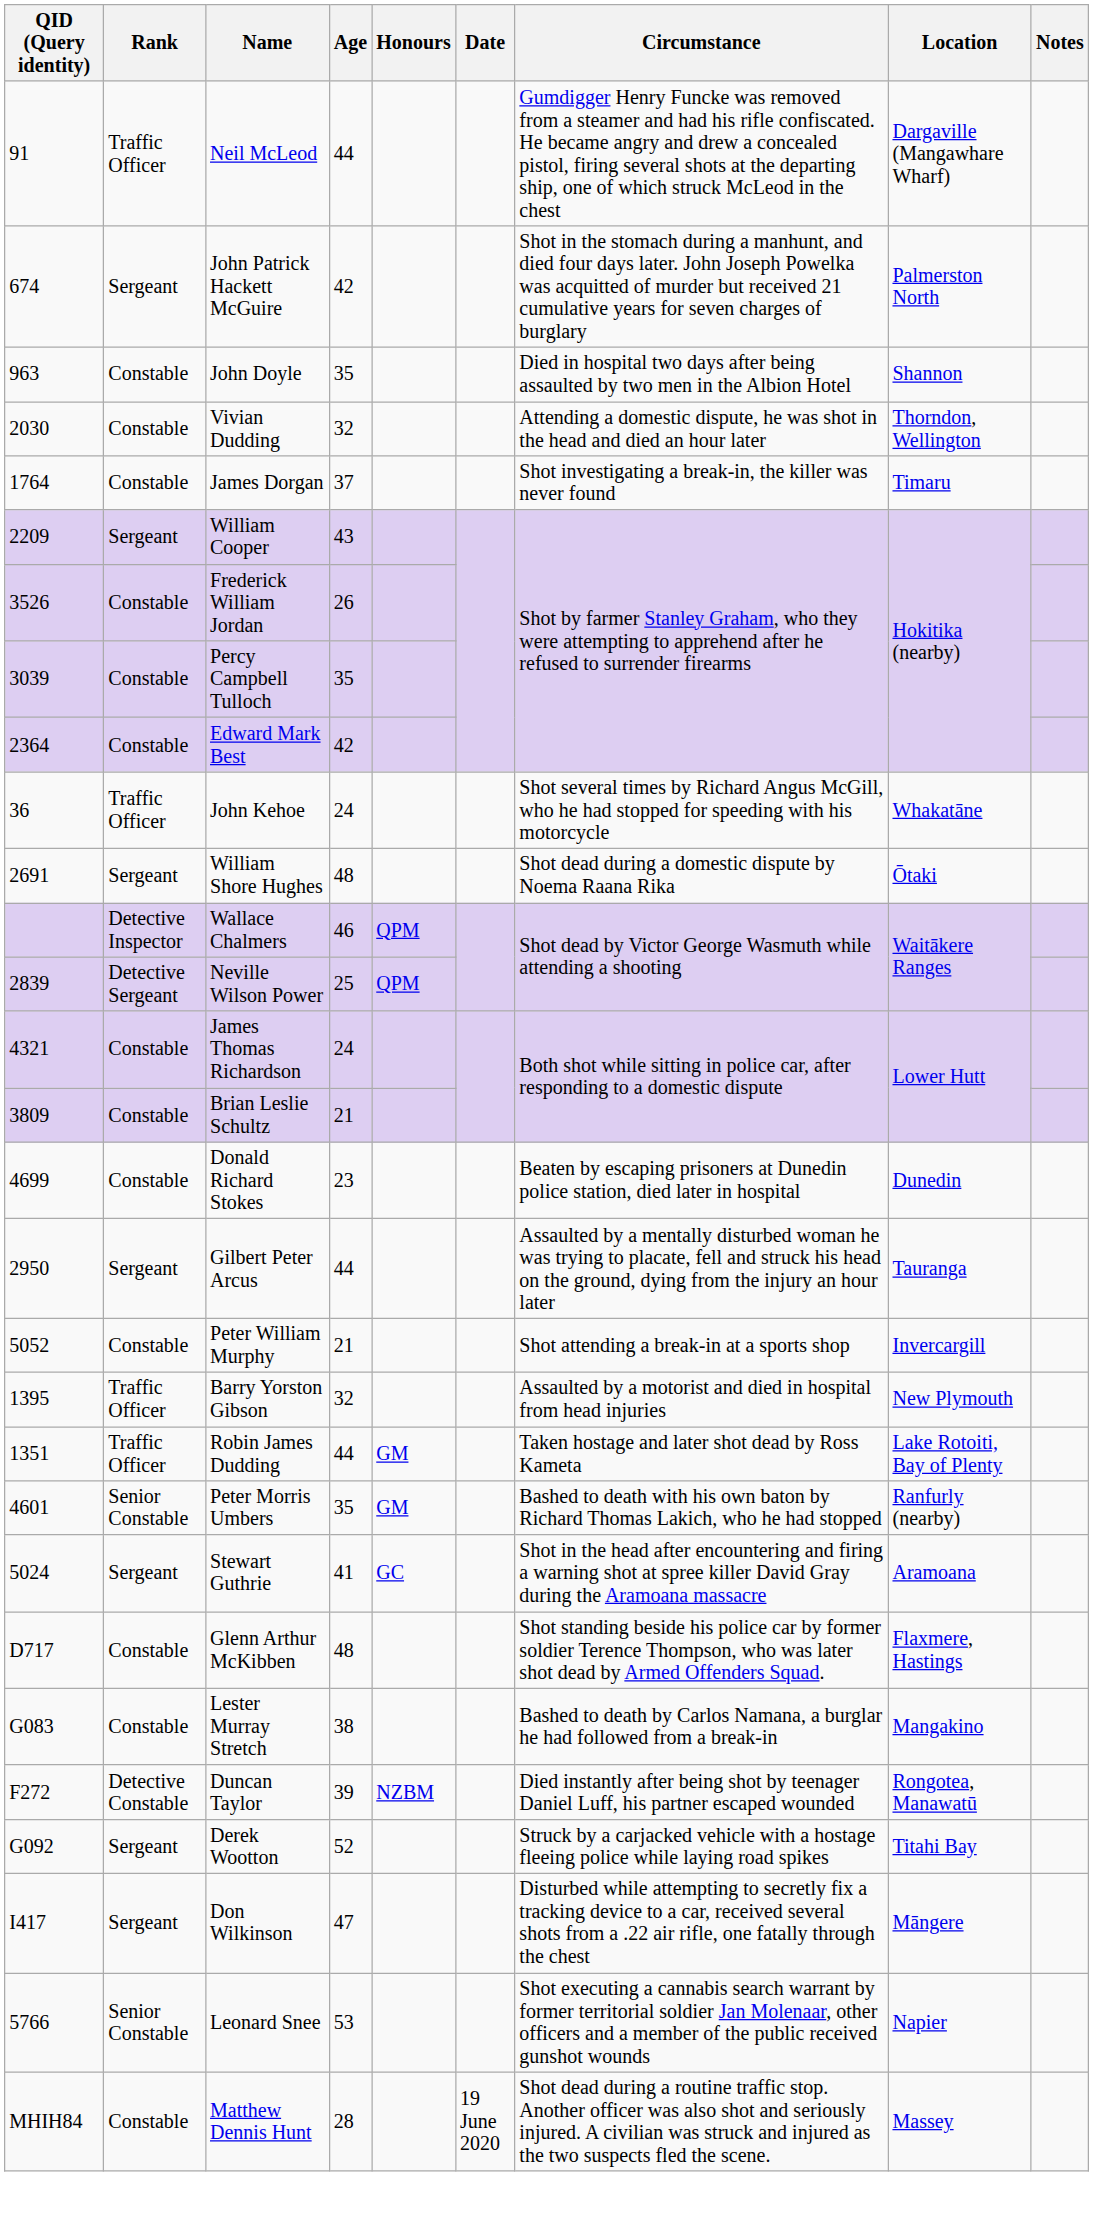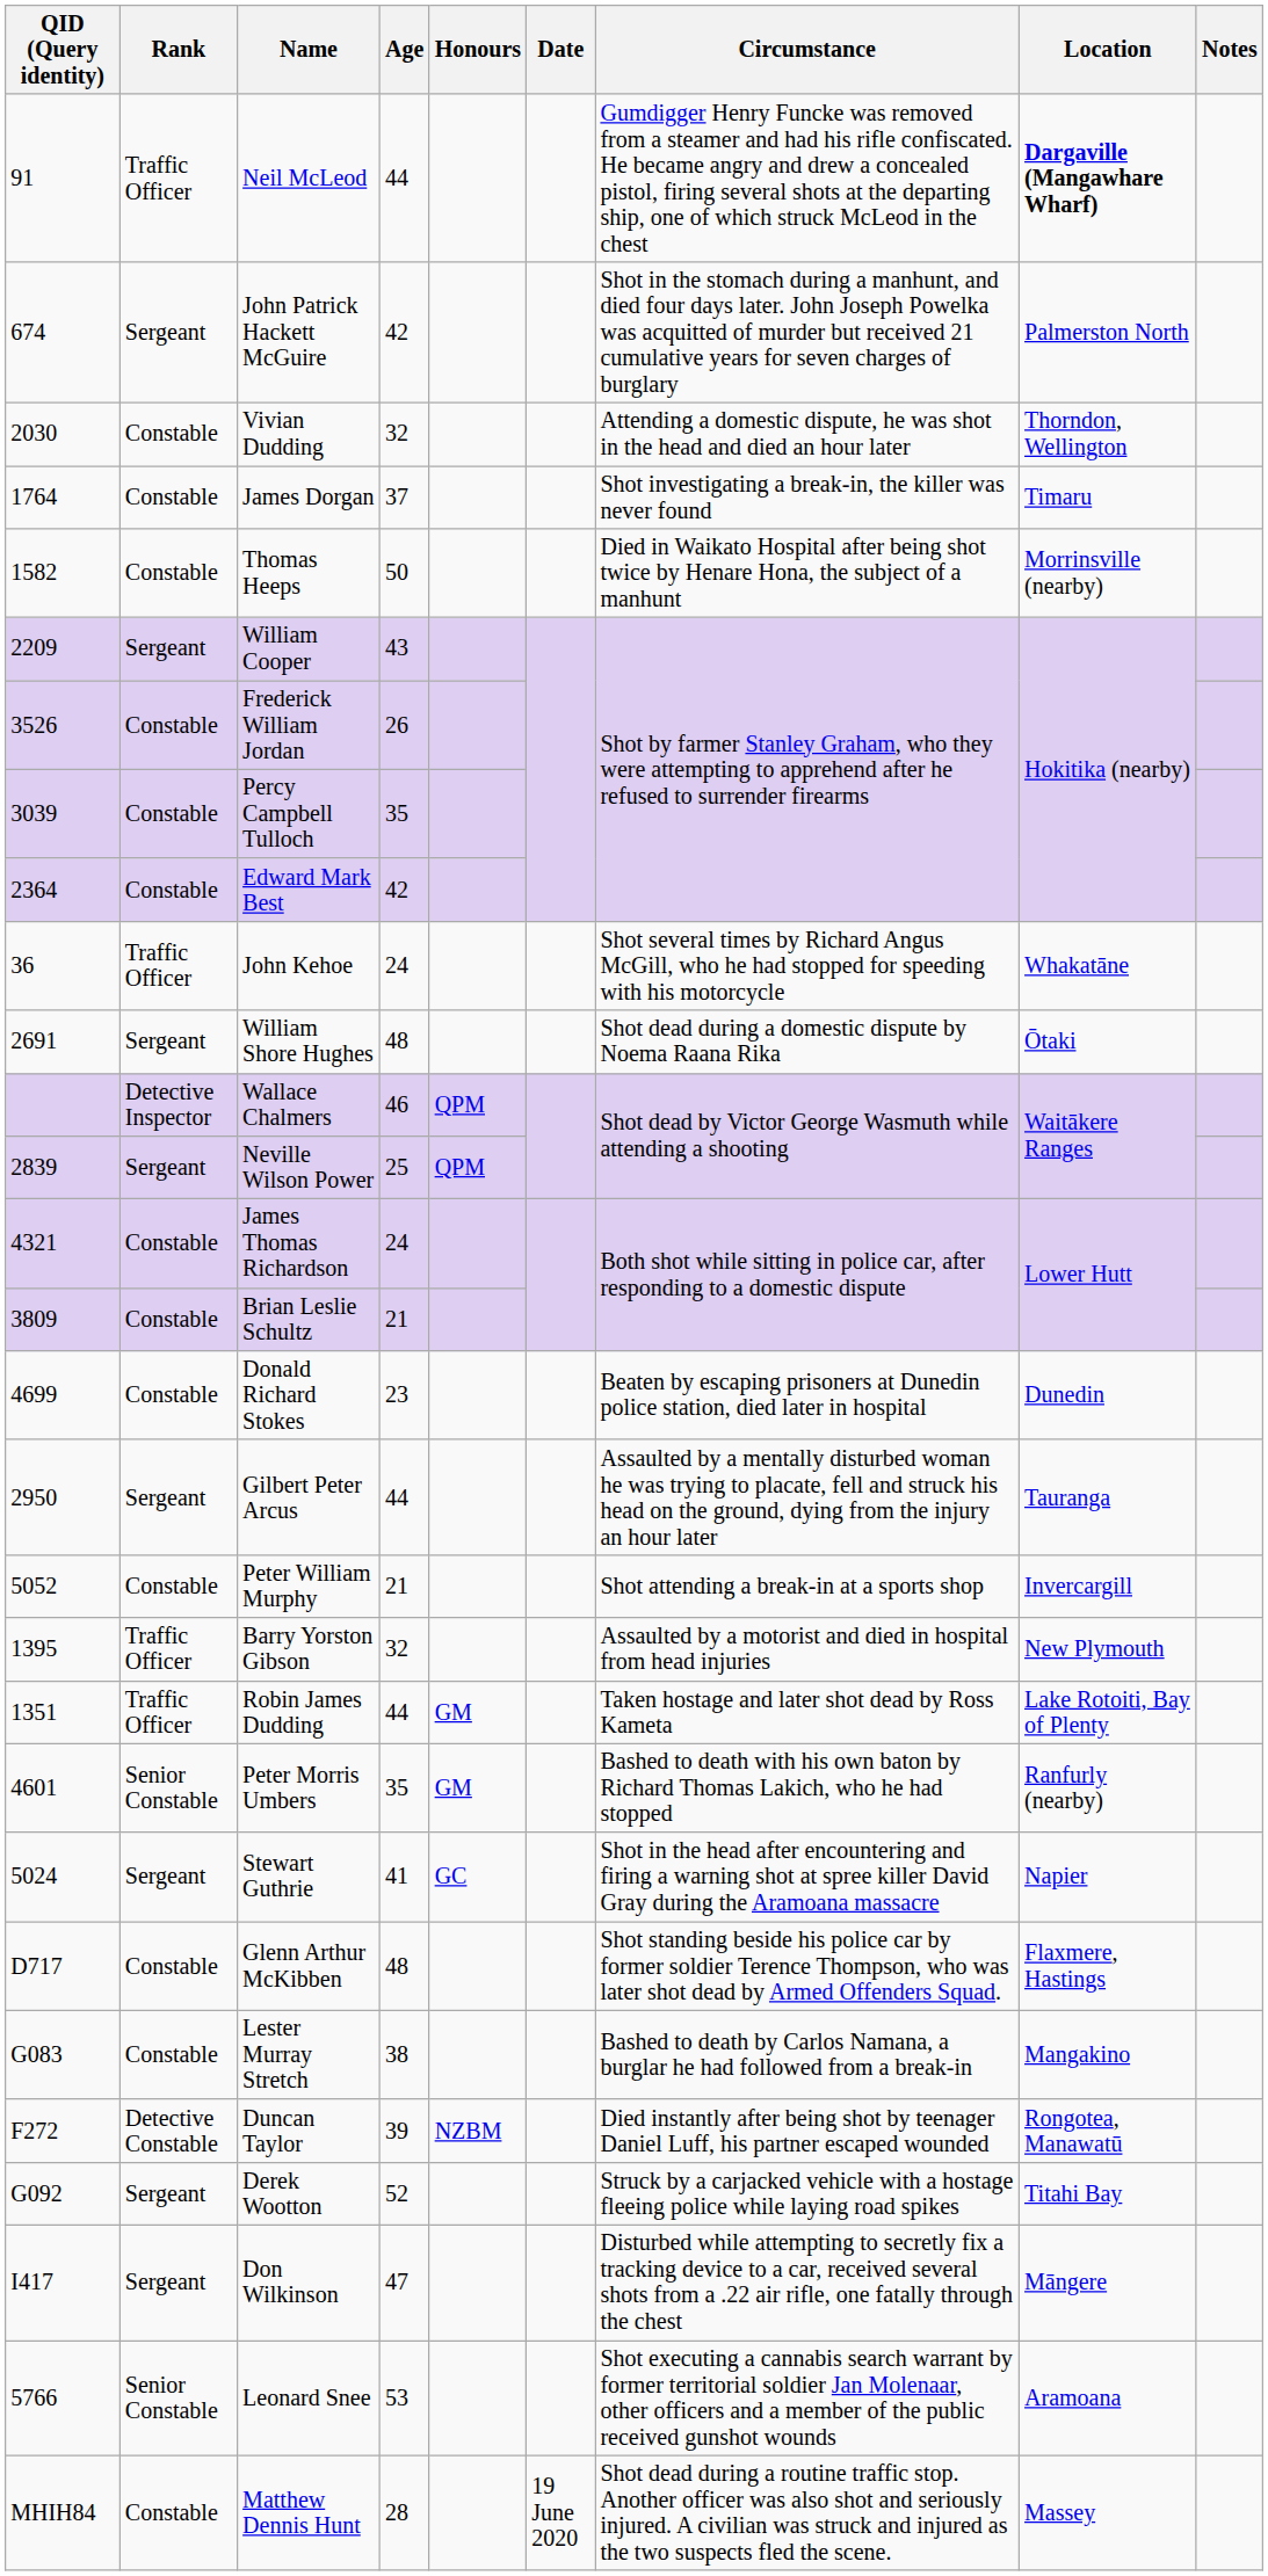 <table class="wikitable sortable">
 <tr>
 <th>QID (Query identity)</th>
 <th class="unsortable">Rank</th>
 <th>Name</th>
 <th>Age</th>
 <th>Honours</th>
 <th>Date</th>
 <th class="unsortable">Circumstance</th>
 <th>Location</th>
 <th class="unsortable">Notes</th>
 </tr>
 <tr>
 <td>91</td>
 <td>Traffic Officer</td>
 <td><a href='#'>Neil McLeod</a></td>
 <td>44</td>
 <td></td>
 <td></td>
 <td><a href='#'>Gumdigger</a> Henry Funcke was removed from a steamer and had his rifle confiscated. He became angry and drew a concealed pistol, firing several shots at the departing ship, one of which struck McLeod in the chest</td>
-<td><a href='#'>Dargaville</a> (Mangawhare Wharf)</td>
+<td><strong><a href='#'>Dargaville</a> (Mangawhare Wharf)</strong></td>
 <td></td>
 </tr>
 <tr>
 <td>674</td>
 <td>Sergeant</td>
 <td>John Patrick Hackett McGuire</td>
 <td>42</td>
 <td></td>
 <td></td>
 <td>Shot in the stomach during a manhunt, and died four days later. John Joseph Powelka was acquitted of murder but received 21 cumulative years for seven charges of burglary</td>
 <td><a href='#'>Palmerston North</a></td>
-<td></td>
-</tr>
-<tr>
-<td>963</td>
-<td>Constable</td>
-<td>John Doyle</td>
-<td>35</td>
-<td></td>
-<td></td>
-<td>Died in hospital two days after being assaulted by two men in the Albion Hotel</td>
-<td><a href='#'>Shannon</a></td>
 <td></td>
 </tr>
 <tr>
 <td>2030</td>
 <td>Constable</td>
 <td>Vivian Dudding</td>
 <td>32</td>
 <td></td>
 <td></td>
 <td>Attending a domestic dispute, he was shot in the head and died an hour later</td>
 <td><a href='#'>Thorndon</a>, <a href='#'>Wellington</a></td>
 <td></td>
 </tr>
 <tr>
 <td>1764</td>
 <td>Constable</td>
 <td>James Dorgan</td>
 <td>37</td>
 <td></td>
 <td></td>
 <td>Shot investigating a break-in, the killer was never found</td>
 <td><a href='#'>Timaru</a></td>
+<td></td>
+</tr>
+<tr>
+<td>1582</td>
+<td>Constable</td>
+<td>Thomas Heeps</td>
+<td>50</td>
+<td></td>
+<td></td>
+<td>Died in Waikato Hospital after being shot twice by Henare Hona, the subject of a manhunt</td>
+<td><a href='#'>Morrinsville</a> (nearby)</td>
 <td></td>
 </tr>
 <tr style="background:#ddcef2;">
 <td>2209</td>
 <td>Sergeant</td>
 <td>William Cooper</td>
 <td>43</td>
 <td></td>
 <td rowspan=4></td>
 <td rowspan=4>Shot by farmer <a href='#'>Stanley Graham</a>, who they were attempting to apprehend after he refused to surrender firearms</td>
 <td rowspan=4><a href='#'>Hokitika</a> (nearby)</td>
 <td></td>
 </tr>
 <tr style="background:#ddcef2;">
 <td>3526</td>
 <td>Constable</td>
 <td>Frederick William Jordan</td>
 <td>26</td>
 <td></td>
 <td></td>
 </tr>
 <tr style="background:#ddcef2;">
 <td>3039</td>
 <td>Constable</td>
 <td>Percy Campbell Tulloch</td>
 <td>35</td>
 <td></td>
 <td></td>
 </tr>
 <tr style="background:#ddcef2;">
 <td>2364</td>
 <td>Constable</td>
 <td><a href='#'>Edward Mark Best</a></td>
 <td>42</td>
 <td></td>
 <td></td>
 </tr>
 <tr>
 <td>36</td>
 <td>Traffic Officer</td>
 <td>John Kehoe</td>
 <td>24</td>
 <td></td>
 <td></td>
 <td>Shot several times by Richard Angus McGill, who he had stopped for speeding with his motorcycle</td>
 <td><a href='#'>Whakatāne</a></td>
 <td></td>
 </tr>
 <tr>
 <td>2691</td>
 <td>Sergeant</td>
 <td>William Shore Hughes</td>
 <td>48</td>
 <td></td>
 <td></td>
 <td>Shot dead during a domestic dispute by Noema Raana Rika</td>
 <td><a href='#'>Ōtaki</a></td>
 <td></td>
 </tr>
 <tr style="background:#ddcef2;">
 <td></td>
 <td>Detective Inspector</td>
 <td>Wallace Chalmers</td>
 <td>46</td>
 <td><a href='#'>QPM</a></td>
 <td rowspan=2></td>
 <td rowspan=2>Shot dead by Victor George Wasmuth while attending a shooting</td>
 <td rowspan=2><a href='#'>Waitākere Ranges</a></td>
 <td></td>
 </tr>
 <tr style="background:#ddcef2;">
 <td>2839</td>
-<td>Detective Sergeant</td>
+<td>Sergeant</td>
 <td>Neville Wilson Power</td>
 <td>25</td>
 <td><a href='#'>QPM</a></td>
 <td></td>
 </tr>
 <tr style="background:#ddcef2;">
 <td>4321</td>
 <td>Constable</td>
 <td>James Thomas Richardson</td>
 <td>24</td>
 <td></td>
 <td rowspan=2></td>
 <td rowspan=2>Both shot while sitting in police car, after responding to a domestic dispute</td>
 <td rowspan=2><a href='#'>Lower Hutt</a></td>
 <td></td>
 </tr>
 <tr style="background:#ddcef2;">
 <td>3809</td>
 <td>Constable</td>
 <td>Brian Leslie Schultz</td>
 <td>21</td>
 <td></td>
 <td></td>
 </tr>
 <tr>
 <td>4699</td>
 <td>Constable</td>
 <td>Donald Richard Stokes</td>
 <td>23</td>
 <td></td>
 <td></td>
 <td>Beaten by escaping prisoners at Dunedin police station, died later in hospital</td>
 <td><a href='#'>Dunedin</a></td>
 <td></td>
 </tr>
 <tr>
 <td>2950</td>
 <td>Sergeant</td>
 <td>Gilbert Peter Arcus</td>
 <td>44</td>
 <td></td>
 <td></td>
 <td>Assaulted by a mentally disturbed woman he was trying to placate, fell and struck his head on the ground, dying from the injury an hour later</td>
 <td><a href='#'>Tauranga</a></td>
 <td></td>
 </tr>
 <tr>
 <td>5052</td>
 <td>Constable</td>
 <td>Peter William Murphy</td>
 <td>21</td>
 <td></td>
 <td></td>
 <td>Shot attending a break-in at a sports shop</td>
 <td><a href='#'>Invercargill</a></td>
 <td></td>
 </tr>
 <tr>
 <td>1395</td>
 <td>Traffic Officer</td>
 <td>Barry Yorston Gibson</td>
 <td>32</td>
 <td></td>
 <td></td>
 <td>Assaulted by a motorist and died in hospital from head injuries</td>
 <td><a href='#'>New Plymouth</a></td>
 <td></td>
 </tr>
 <tr>
 <td>1351</td>
 <td>Traffic Officer</td>
 <td>Robin James Dudding</td>
 <td>44</td>
 <td><a href='#'>GM</a></td>
 <td></td>
 <td>Taken hostage and later shot dead by Ross Kameta</td>
 <td><a href='#'>Lake Rotoiti, Bay of Plenty</a></td>
 <td></td>
 </tr>
 <tr>
 <td>4601</td>
 <td>Senior Constable</td>
 <td>Peter Morris Umbers</td>
 <td>35</td>
 <td><a href='#'>GM</a></td>
 <td></td>
 <td>Bashed to death with his own baton by Richard Thomas Lakich, who he had stopped</td>
 <td><a href='#'>Ranfurly</a> (nearby)</td>
 <td></td>
 </tr>
 <tr>
 <td>5024</td>
 <td>Sergeant</td>
 <td>Stewart Guthrie</td>
 <td>41</td>
 <td><a href='#'>GC</a></td>
 <td></td>
 <td>Shot in the head after encountering and firing a warning shot at spree killer David Gray during the <a href='#'>Aramoana massacre</a></td>
-<td><a href='#'>Aramoana</a></td>
+<td><a href='#'>Napier</a></td>
 <td></td>
 </tr>
 <tr>
 <td id="McKibben">D717</td>
 <td>Constable</td>
 <td>Glenn Arthur McKibben</td>
 <td>48</td>
 <td></td>
 <td></td>
 <td>Shot standing beside his police car by former soldier Terence Thompson, who was later shot dead by <a href='#'>Armed Offenders Squad</a>.</td>
 <td><a href='#'>Flaxmere</a>, <a href='#'>Hastings</a></td>
 <td></td>
 </tr>
 <tr>
 <td>G083</td>
 <td>Constable</td>
 <td>Lester Murray Stretch</td>
 <td>38</td>
 <td></td>
 <td></td>
 <td>Bashed to death by Carlos Namana, a burglar he had followed from a break-in</td>
 <td><a href='#'>Mangakino</a></td>
 <td></td>
 </tr>
 <tr>
 <td>F272</td>
 <td>Detective Constable</td>
 <td>Duncan Taylor</td>
 <td>39</td>
 <td><a href='#'>NZBM</a></td>
 <td></td>
 <td>Died instantly after being shot by teenager Daniel Luff, his partner escaped wounded</td>
 <td><a href='#'>Rongotea</a>, <a href='#'>Manawatū</a></td>
 <td></td>
 </tr>
 <tr>
 <td>G092</td>
 <td>Sergeant</td>
 <td>Derek Wootton</td>
 <td>52</td>
 <td></td>
 <td></td>
 <td>Struck by a carjacked vehicle with a hostage fleeing police while laying road spikes</td>
 <td><a href='#'>Titahi Bay</a></td>
 <td></td>
 </tr>
 <tr>
 <td>I417</td>
 <td>Sergeant</td>
 <td>Don Wilkinson</td>
 <td>47</td>
 <td></td>
 <td></td>
 <td>Disturbed while attempting to secretly fix a tracking device to a car, received several shots from a .22 air rifle, one fatally through the chest</td>
 <td><a href='#'>Māngere</a></td>
 <td></td>
 </tr>
 <tr>
 <td>5766</td>
 <td>Senior Constable</td>
 <td>Leonard Snee</td>
 <td>53</td>
 <td></td>
 <td></td>
 <td>Shot executing a cannabis search warrant by former territorial soldier <a href='#'>Jan Molenaar</a>, other officers and a member of the public received gunshot wounds</td>
-<td><a href='#'>Napier</a></td>
+<td><a href='#'>Aramoana</a></td>
 <td></td>
 </tr>
 <tr>
 <td>MHIH84</td>
 <td>Constable</td>
 <td><a href='#'>Matthew Dennis Hunt</a></td>
 <td>28</td>
 <td></td>
 <td>19 June 2020</td>
 <td>Shot dead during a routine traffic stop. Another officer was also shot and seriously injured. A civilian was struck and injured as the two suspects fled the scene.</td>
 <td><a href='#'>Massey</a></td>
 <td></td>
 </tr>
 </table>
